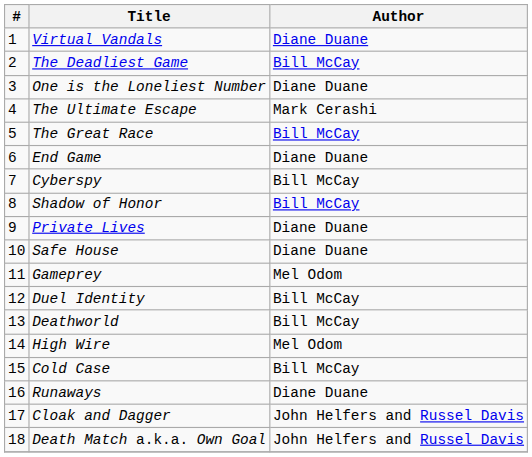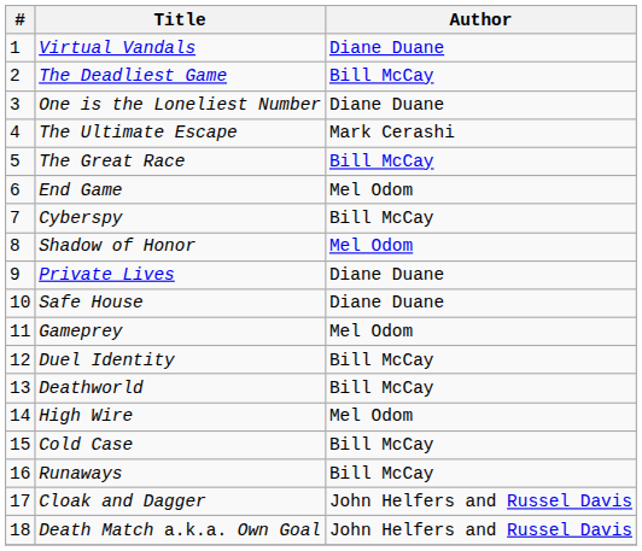 <table class=wikitable>
 <tr>
 <th>#</th>
 <th>Title</th>
 <th>Author</th>
 </tr>
 <tr>
 <td>1</td>
 <td><a href='#'><em>Virtual Vandals</em></a></td>
 <td><a href='#'>Diane Duane</a></td>
 </tr>
 <tr>
 <td>2</td>
 <td><a href='#'><em>The Deadliest Game</em></a></td>
 <td><a href='#'>Bill McCay</a></td>
 </tr>
 <tr>
 <td>3</td>
 <td Tom Clancy's Net Force Explorers: One is the Loneliest Number><em>One is the Loneliest Number</em></td>
 <td>Diane Duane</td>
 </tr>
 <tr>
 <td>4</td>
 <td Tom Clancy's Net Force Explorers: The Ultimate Escape><em>The Ultimate Escape</em></td>
 <td>Mark Cerashi</td>
 </tr>
 <tr>
 <td>5</td>
 <td Tom Clancy's Net Force Explorers: The Great Race><em>The Great Race</em></td>
 <td><a href='#'>Bill McCay</a></td>
 </tr>
 <tr>
 <td>6</td>
 <td Tom Clancy's Net Force Explorers: End Game><em>End Game</em></td>
-<td>Diane Duane</td>
+<td>Mel Odom</td>
 </tr>
 <tr>
 <td>7</td>
 <td Tom Clancy's Net Force Explorers: Cyberspy><em>Cyberspy</em></td>
 <td>Bill McCay</td>
 </tr>
 <tr>
 <td>8</td>
 <td Tom Clancy's Net Force Explorers: Shadow of Honor><em>Shadow of Honor</em></td>
-<td><a href='#'>Bill McCay</a></td>
+<td><a href='#'>Mel Odom</a></td>
 </tr>
 <tr>
 <td>9</td>
 <td><a href='#'><em>Private Lives</em></a></td>
 <td>Diane Duane</td>
 </tr>
 <tr>
 <td>10</td>
 <td Tom Clancy's Net Force Explorers: Safe House><em>Safe House</em></td>
 <td>Diane Duane</td>
 </tr>
 <tr>
 <td>11</td>
 <td><em>Gameprey</em></td>
 <td>Mel Odom</td>
 </tr>
 <tr>
 <td>12</td>
 <td><em>Duel Identity</em></td>
 <td>Bill McCay</td>
 </tr>
 <tr>
 <td>13</td>
 <td Tom Clancy's Net Force Explorers: Deathworld><em>Deathworld</em></td>
 <td>Bill McCay</td>
 </tr>
 <tr>
 <td>14</td>
 <td Tom Clancy's Net Force Explorers: High Wire><em>High Wire</em></td>
 <td>Mel Odom</td>
 </tr>
 <tr>
 <td>15</td>
 <td Tom Clancy's Net Force Explorers: Cold Case><em>Cold Case</em></td>
 <td>Bill McCay</td>
 </tr>
 <tr>
 <td>16</td>
 <td Tom Clancy's Net Force Explorers: Runaways><em>Runaways</em></td>
-<td>Diane Duane</td>
+<td>Bill McCay</td>
 </tr>
 <tr>
 <td>17</td>
 <td Tom Clancy's Net Force Explorers: Cloak and Dagger><em>Cloak and Dagger</em></td>
 <td>John Helfers and <a href='#'>Russel Davis</a></td>
 </tr>
 <tr>
 <td>18</td>
 <td Tom Clancy's Net Force Explorers: Death Match><em>Death Match</em> a.k.a. <em>Own Goal</em></td>
 <td>John Helfers and <a href='#'>Russel Davis</a></td>
 </tr>
 <tr>
 </tr>
 </table>
